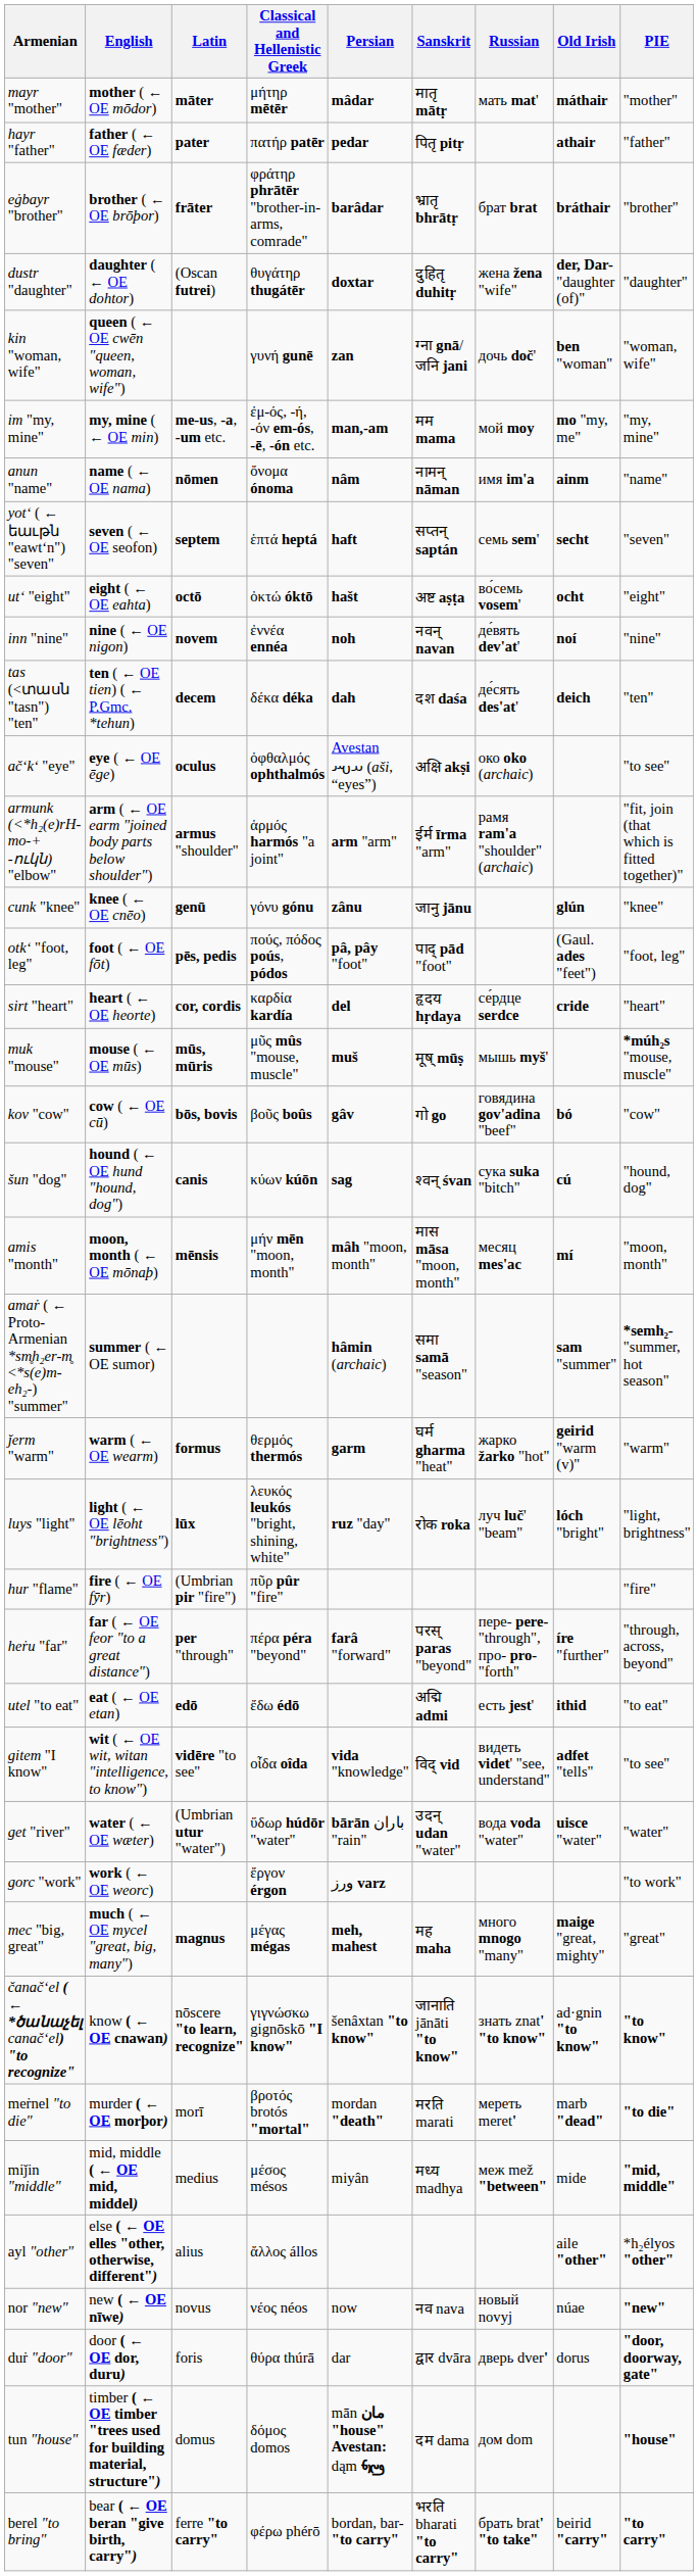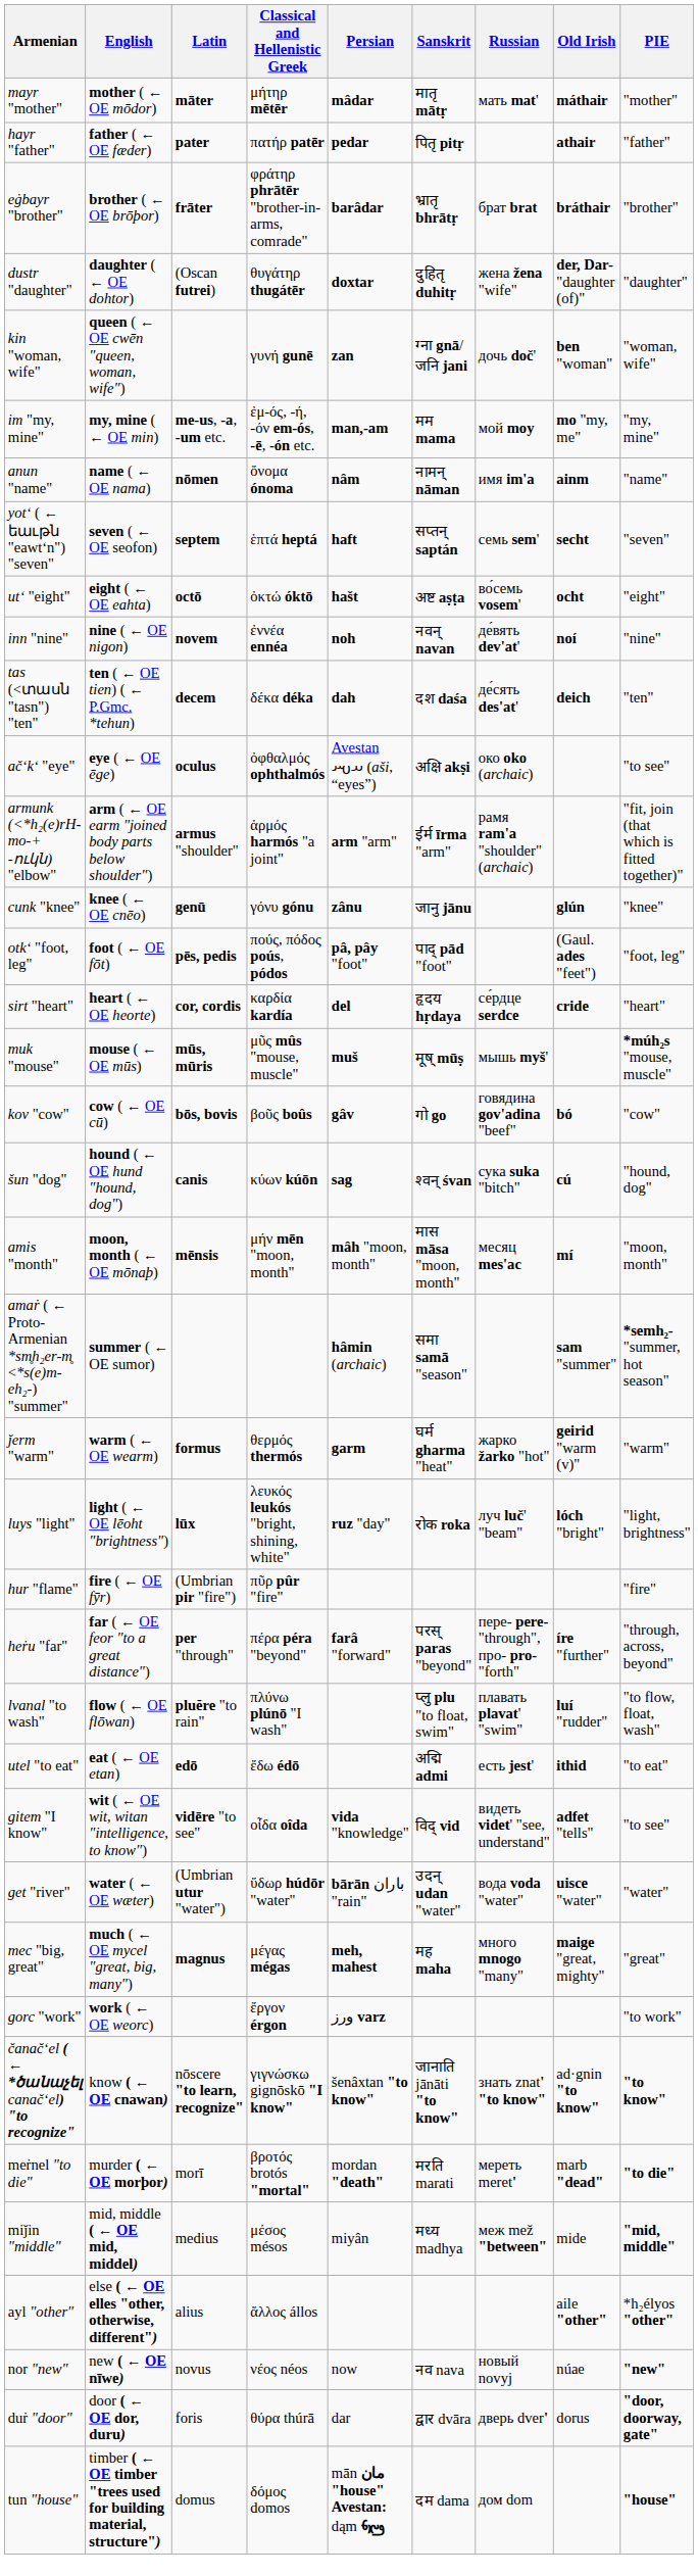 <table class="wikitable">
 <tr>
 <th>Armenian</th>
 <th><a href='#'>English</a></th>
 <th><a href='#'>Latin</a></th>
 <th><a href='#'>Classical and Hellenistic Greek</a></th>
 <th><a href='#'>Persian</a></th>
 <th><a href='#'>Sanskrit</a></th>
 <th><a href='#'>Russian</a></th>
 <th><a href='#'>Old Irish</a></th>
 <th><a href='#'>PIE</a></th>
 </tr>
 <tr>
 <td> <em>mayr</em> "mother"</td>
 <td><strong>mother</strong> ( ← <a href='#'>OE</a> <em>mōdor</em>)</td>
 <td><strong>māter</strong></td>
 <td>μήτηρ <strong>mētēr</strong></td>
 <td> <strong>mâdar</strong></td>
 <td>मातृ <strong>mātṛ</strong></td>
 <td>мать <strong>mat</strong>'</td>
 <td><strong>máthair</strong></td>
 <td><strong></strong> "mother"</td>
 </tr>
 <tr>
 <td> <em>hayr</em> "father"</td>
 <td><strong>father</strong> ( ← <a href='#'>OE</a> <em>fæder</em>)</td>
 <td><strong>pater</strong></td>
 <td>πατήρ <strong>patēr</strong></td>
 <td> <strong>pedar</strong></td>
 <td>पितृ <strong>pitṛ</strong></td>
 <td></td>
 <td><strong>athair</strong></td>
 <td><strong></strong> "father"</td>
 </tr>
 <tr>
 <td> <em>eġbayr</em> "brother"</td>
 <td><strong>brother</strong> ( ← <a href='#'>OE</a> <em>brōþor</em>)</td>
 <td><strong>frāter</strong></td>
 <td>φράτηρ <strong>phrātēr</strong> "brother-in-arms, comrade"</td>
 <td> <strong>barâdar</strong></td>
 <td>भ्रातृ <strong>bhrātṛ</strong></td>
 <td>брат <strong>brat</strong></td>
 <td><strong>bráthair</strong></td>
 <td><strong></strong> "brother"</td>
 </tr>
 <tr>
 <td> <em>dustr</em> "daughter"</td>
 <td><strong>daughter</strong> ( ← <a href='#'>OE</a> <em>dohtor</em>)</td>
 <td>(Oscan <strong>futrei</strong>)</td>
 <td>θυγάτηρ <strong>thugátēr</strong></td>
 <td> <strong>doxtar</strong></td>
 <td>दुहितृ <strong>duhitṛ</strong></td>
 <td>жена <strong>žena</strong> "wife"</td>
 <td><strong>der, Dar-</strong> "daughter (of)"</td>
 <td><strong></strong> "daughter"</td>
 </tr>
 <tr>
 <td> <em>kin</em> "woman, wife"</td>
 <td><strong>queen</strong> ( ← <a href='#'>OE</a> <em>cwēn "queen, woman, wife"</em>)</td>
 <td></td>
 <td>γυνή <strong>gunē</strong></td>
 <td> <strong>zan</strong></td>
 <td>ग्ना <strong>gnā</strong>/ जनि <strong>jani</strong></td>
 <td>дочь <strong>doč</strong>'</td>
 <td><strong>ben</strong> "woman"</td>
 <td><strong></strong> "woman, wife"</td>
 </tr>
 <tr>
 <td> <em>im</em> "my, mine"</td>
 <td><strong>my, mine</strong> ( ← <a href='#'>OE</a> <em>min</em>)</td>
 <td><strong>me-us</strong>, <strong>-a</strong>, <strong>-um</strong> etc.</td>
 <td>ἐμ-ός, -ή, -όν <strong>em-ós</strong>, <strong>-ē</strong>, <strong>-ón</strong> etc.</td>
 <td> <strong>man,-am</strong></td>
 <td>मम <strong>mama</strong></td>
 <td>мой <strong>moy</strong></td>
 <td><strong>mo</strong> "my, me"</td>
 <td><strong></strong> "my, mine"</td>
 </tr>
 <tr>
 <td> <em>anun</em> "name"</td>
 <td><strong>name</strong> ( ← <a href='#'>OE</a> <em>nama</em>)</td>
 <td><strong>nōmen</strong></td>
 <td>ὄνομα <strong>ónoma</strong></td>
 <td> <strong>nâm</strong></td>
 <td>नामन् <strong>nāman</strong></td>
 <td>имя <strong>im'a</strong></td>
 <td><strong>ainm</strong></td>
 <td><strong></strong> "name"</td>
 </tr>
 <tr>
 <td> <em>yotʻ</em> ( ← եաւթն "eawtʻn") "seven"</td>
 <td><strong>seven</strong> ( ← <a href='#'>OE</a> seofon)</td>
 <td><strong>septem</strong></td>
 <td>ἑπτά <strong>heptá</strong></td>
 <td> <strong>haft</strong></td>
 <td>सप्तन् <strong>saptán</strong></td>
 <td>семь <strong>sem</strong>'</td>
 <td><strong>secht</strong></td>
 <td><strong></strong> "seven"</td>
 </tr>
 <tr>
 <td> <em>utʻ</em> "eight"</td>
 <td><strong>eight</strong> ( ← <a href='#'>OE</a> <em>eahta</em>)</td>
 <td><strong>octō</strong></td>
 <td>ὀκτώ <strong>óktō</strong></td>
 <td> <strong>hašt</strong></td>
 <td>अष्ट <strong>aṣṭa</strong></td>
 <td>во́семь <strong>vosem</strong>'</td>
 <td><strong>ocht</strong></td>
 <td><strong></strong> "eight"</td>
 </tr>
 <tr>
 <td> <em>inn</em> "nine"</td>
 <td><strong>nine</strong> ( ← <a href='#'>OE</a> <em>nigon</em>)</td>
 <td><strong>novem</strong></td>
 <td>ἐννέα <strong>ennéa</strong></td>
 <td> <strong>noh</strong></td>
 <td>नवन् <strong>navan</strong></td>
 <td>де́вять <strong>dev'at</strong>'</td>
 <td><strong>noí</strong></td>
 <td><strong></strong> "nine"</td>
 </tr>
 <tr>
 <td> <em>tas</em> (<տասն "tasn") "ten"</td>
 <td><strong>ten</strong> ( ← <a href='#'>OE</a> <em>tien</em>) ( ← <a href='#'>P.Gmc.</a> <em>*tehun</em>)</td>
 <td><strong>decem</strong></td>
 <td>δέκα <strong>déka</strong></td>
 <td> <strong>dah</strong></td>
 <td>दश <strong>daśa</strong></td>
 <td>де́сять <strong>des'at</strong>'</td>
 <td><strong>deich</strong></td>
 <td><strong></strong> "ten"</td>
 </tr>
 <tr>
 <td> <em>ačʻkʻ</em> "eye"</td>
 <td><strong>eye</strong> ( ← <a href='#'>OE</a> <em>ēge</em>)</td>
 <td><strong>oculus</strong></td>
 <td>ὀφθαλμός <strong>ophthalmós</strong></td>
 <td><a href='#'>Avestan</a> 𐬀𐬱𐬌 (<em>aši</em>, “eyes”)</td>
 <td>अक्षि <strong>akṣi</strong></td>
 <td>око <strong>oko</strong> (<em>archaic</em>)</td>
 <td></td>
 <td><strong></strong> "to see"</td>
 </tr>
 <tr>
 <td> <em>armunk</em> <em>(<*h₂(e)rH-mo-+ -ուկն)</em> "elbow"<br></td>
 <td><strong>arm</strong> ( ← <a href='#'>OE</a> <em>earm "joined body parts below shoulder"</em>)</td>
 <td><strong>armus</strong> "shoulder"</td>
 <td>ἁρμός <strong>harmós</strong> "a joint"</td>
 <td> <strong>arm</strong> "arm"</td>
 <td>ईर्म <strong>īrma</strong> "arm"</td>
 <td>рамя <strong>ram'a</strong> "shoulder" (<em>archaic</em>)</td>
 <td></td>
 <td><strong></strong> "fit, join (that which is fitted together)"</td>
 </tr>
 <tr>
 <td> <em>cunk</em> "knee"</td>
 <td><strong>knee</strong> ( ← <a href='#'>OE</a> <em>cnēo</em>)</td>
 <td><strong>genū</strong></td>
 <td>γόνυ <strong>gónu</strong></td>
 <td> <strong>zânu</strong></td>
 <td>जानु <strong>jānu</strong></td>
 <td></td>
 <td><strong>glún</strong></td>
 <td><strong></strong> "knee"</td>
 </tr>
 <tr>
 <td> <em>otkʻ</em> "foot, leg"</td>
 <td><strong>foot</strong> ( ← <a href='#'>OE</a> <em>fōt</em>)</td>
 <td><strong>pēs, pedis</strong></td>
 <td>πούς, πόδος <strong>poús</strong>, <strong>pódos</strong></td>
 <td> <strong>pâ, pây</strong> "foot"</td>
 <td>पाद् <strong>pād</strong> "foot"</td>
 <td></td>
 <td>(Gaul. <strong>ades</strong> "feet")</td>
 <td><strong></strong> "foot, leg"</td>
 </tr>
 <tr>
 <td> <em>sirt</em> "heart"</td>
 <td><strong>heart</strong> ( ← <a href='#'>OE</a> <em>heorte</em>)</td>
 <td><strong>cor, cordis</strong></td>
 <td>καρδία <strong>kardía</strong></td>
 <td> <strong>del</strong></td>
 <td>हृदय <strong>hṛdaya</strong></td>
 <td>се́рдце <strong>serdce</strong></td>
 <td><strong>cride</strong></td>
 <td><strong></strong> "heart"</td>
 </tr>
 <tr>
 <td> <em>muk</em> "mouse"</td>
 <td><strong>mouse</strong> ( ← <a href='#'>OE</a> <em>mūs</em>)</td>
 <td><strong>mūs, mūris</strong></td>
 <td>μῦς <strong>mûs</strong> "mouse, muscle"</td>
 <td> <strong>muš</strong></td>
 <td>मूष् <strong>mūṣ</strong></td>
 <td>мышь <strong>myš</strong>'</td>
 <td></td>
 <td><strong>*múh₂s</strong> "mouse, muscle"</td>
 </tr>
 <tr>
 <td> <em>kov</em> "cow"</td>
 <td><strong>cow</strong> ( ← <a href='#'>OE</a> <em>cū</em>)</td>
 <td><strong>bōs, bovis</strong></td>
 <td>βοῦς <strong>boûs</strong></td>
 <td> <strong>gâv</strong></td>
 <td>गो <strong>go</strong></td>
 <td>говядина <strong>gov'adina</strong> "beef"</td>
 <td><strong>bó</strong></td>
 <td><strong></strong> "cow"</td>
 </tr>
 <tr>
 <td> <em>šun</em> "dog"</td>
 <td><strong>hound</strong> ( ← <a href='#'>OE</a> <em>hund "hound, dog"</em>)</td>
 <td><strong>canis</strong></td>
 <td>κύων <strong>kúōn</strong></td>
 <td> <strong>sag</strong></td>
 <td>श्वन् <strong>śvan</strong></td>
 <td>сука <strong>suka</strong> "bitch"</td>
 <td><strong>cú</strong></td>
 <td><strong></strong> "hound, dog"</td>
 </tr>
 <tr>
 <td> <em>amis</em> "month"</td>
 <td><strong>moon, month</strong> ( ← <a href='#'>OE</a> <em>mōnaþ</em>)</td>
 <td><strong>mēnsis</strong></td>
 <td>μήν <strong>mēn</strong> "moon, month"</td>
 <td> <strong>mâh</strong> "moon, month"</td>
 <td>मास <strong>māsa</strong> "moon, month"</td>
 <td>месяц <strong>mes'ac</strong></td>
 <td><strong>mí</strong></td>
 <td><strong></strong> "moon, month"</td>
 </tr>
 <tr>
 <td> <em>amaṙ</em> ( ← Proto-Armenian <em>*sm̥h₂er-m̥</em> <<em>*s(e)m-eh₂-</em>) "summer"</td>
 <td><strong>summer</strong> ( ← OE sumor)</td>
 <td></td>
 <td></td>
 <td> <strong>hâmin</strong> (<em>archaic</em>)</td>
 <td>समा <strong>samā</strong> "season"</td>
 <td></td>
 <td><strong>sam</strong> "summer"</td>
 <td><strong>*semh₂-</strong> "summer, hot season"</td>
 </tr>
 <tr>
 <td> <em>ǰerm</em> "warm"</td>
 <td><strong>warm</strong> ( ← <a href='#'>OE</a> <em>wearm</em>)</td>
 <td><strong>formus</strong></td>
 <td>θερμός <strong>thermós</strong></td>
 <td> <strong>garm</strong></td>
 <td>घर्म <strong>gharma</strong> "heat"</td>
 <td>жарко <strong>žarko</strong> "hot"</td>
 <td><strong>geirid</strong> "warm (v)"</td>
 <td><strong></strong> "warm"</td>
 </tr>
 <tr>
 <td> <em>luys</em> "light"</td>
 <td><strong>light</strong> ( ← <a href='#'>OE</a> <em>lēoht "brightness"</em>)</td>
 <td><strong>lūx</strong></td>
 <td>λευκός <strong>leukós</strong> "bright, shining, white"</td>
 <td> <strong>ruz</strong> "day"</td>
 <td>रोक <strong>roka</strong></td>
 <td>луч <strong>luč</strong>' "beam"</td>
 <td><strong>lóch</strong> "bright"</td>
 <td><strong></strong> "light, brightness"</td>
 </tr>
 <tr>
 <td> <em>hur</em> "flame"</td>
 <td><strong>fire</strong> ( ← <a href='#'>OE</a> <em>fȳr</em>)</td>
 <td>(Umbrian <strong>pir</strong> "fire")</td>
 <td>πῦρ <strong>pûr</strong> "fire"</td>
 <td></td>
 <td></td>
 <td></td>
 <td></td>
 <td><strong></strong> "fire"</td>
 </tr>
 <tr>
 <td> <em>heṙu</em> "far"</td>
 <td><strong>far</strong> ( ← <a href='#'>OE</a> <em>feor "to a great distance"</em>)</td>
 <td><strong>per</strong> "through"</td>
 <td>πέρα <strong>péra</strong> "beyond"</td>
 <td> <strong>farâ</strong> "forward"</td>
 <td>परस् <strong>paras</strong> "beyond"</td>
 <td>пере- <strong>pere-</strong> "through", про- <strong>pro-</strong> "forth"</td>
 <td><strong>íre</strong> "further"</td>
 <td><strong></strong> "through, across, beyond"</td>
 </tr>
 <tr>
+<td> <em>lvanal</em> "to wash"</td>
+<td><strong>flow</strong> ( ← <a href='#'>OE</a> <em>flōwan</em>)</td>
+<td><strong>pluĕre</strong> "to rain"</td>
+<td>πλύνω <strong>plúnō</strong> "I wash"</td>
+<td></td>
+<td>प्लु <strong>plu</strong> "to float, swim"</td>
+<td>плавать <strong>plavat</strong>' "swim"</td>
+<td><strong>luí</strong> "rudder"</td>
+<td><strong></strong> "to flow, float, wash"</td>
+</tr>
+<tr>
 <td> <em>utel</em> "to eat"</td>
 <td><strong>eat</strong> ( ← <a href='#'>OE</a> <em>etan</em>)</td>
 <td><strong>edō</strong></td>
 <td>ἔδω <strong>édō</strong></td>
 <td></td>
 <td>अद्मि <strong>admi</strong></td>
 <td>есть <strong>jest</strong>'</td>
 <td><strong>ithid</strong></td>
 <td><strong></strong> "to eat"</td>
 </tr>
 <tr>
 <td> <em>gitem</em> "I know"</td>
 <td><strong>wit</strong> ( ← <a href='#'>OE</a> <em>wit, witan "intelligence, to know"</em>)</td>
 <td><strong>vidēre</strong> "to see"</td>
 <td>οἶδα <strong>oîda</strong></td>
 <td> <strong>vida</strong> "knowledge"</td>
 <td>विद् <strong>vid</strong></td>
 <td>видеть <strong>videt</strong>' "see, understand"</td>
 <td><strong>adfet</strong> "tells"</td>
 <td><strong></strong> "to see"</td>
 </tr>
 <tr>
 <td> <em>get</em> "river"</td>
 <td><strong>water</strong> ( ← <a href='#'>OE</a> <em>wæter</em>)</td>
 <td>(Umbrian <strong>utur</strong> "water")</td>
 <td>ὕδωρ <strong>húdōr</strong> "water"</td>
 <td><strong>bārān</strong> باران<br>"rain"</td>
 <td>उदन् <strong>udan</strong> "water"</td>
 <td>вода <strong>voda</strong> "water"</td>
 <td><strong>uisce</strong> "water"</td>
 <td><strong></strong> "water"</td>
 </tr>
 <tr>
+<td> <em>mec</em> "big, great"</td>
+<td><strong>much</strong> ( ← <a href='#'>OE</a> <em>mycel "great, big, many"</em>)</td>
+<td><strong>magnus</strong></td>
+<td>μέγας <strong>mégas</strong></td>
+<td> <strong>meh, mahest</strong></td>
+<td>मह <strong>maha</strong></td>
+<td>много <strong>mnogo</strong> "many"</td>
+<td><strong>maige</strong> "great, mighty"</td>
+<td><strong></strong> "great"</td>
+</tr>
+<tr>
 <td> <em>gorc</em> "work"</td>
 <td><strong>work</strong> ( ← <a href='#'>OE</a> <em>weorc</em>)</td>
 <td></td>
 <td>ἔργον <strong>érgon</strong></td>
 <td>ورز <strong>varz</strong></td>
 <td></td>
 <td></td>
 <td></td>
 <td><strong></strong> "to work"</td>
-</tr>
-<tr>
-<td> <em>mec</em> "big, great"</td>
-<td><strong>much</strong> ( ← <a href='#'>OE</a> <em>mycel "great, big, many"</em>)</td>
-<td><strong>magnus</strong></td>
-<td>μέγας <strong>mégas</strong></td>
-<td> <strong>meh, mahest</strong></td>
-<td>मह <strong>maha</strong></td>
-<td>много <strong>mnogo</strong> "many"</td>
-<td><strong>maige</strong> "great, mighty"</td>
-<td><strong></strong> "great"</td>
 </tr>
 <tr>
 <td> <em>čanačʻel<strong> ( ← *ծանաչել </strong>canačʻel<strong>) "to recognize"</td>
 <td></strong>know<strong> ( ← <a href='#'>OE</a> </em>cnawan<em>)</td>
 <td></strong>nōscere<strong> "to learn, recognize"</td>
 <td>γιγνώσκω </strong>gignōskō<strong> "I know"</td>
 <td> </strong>šenâxtan<strong> "to know"</td>
 <td>जानाति </strong>jānāti<strong> "to know"</td>
 <td>знать </strong>znat<strong>' "to know"</td>
 <td></strong>ad·gnin<strong> "to know"</td>
 <td></strong><strong> "to know"</td>
 </tr>
 <tr>
 <td> </em>meṙnel<em> "to die"</td>
 <td></strong>murder<strong> ( ← <a href='#'>OE</a> </em>morþor<em>)</td>
 <td></strong>morī<strong></td>
 <td>βροτός </strong>brotós<strong> "mortal"</td>
 <td> </strong>mordan<strong> "death"</td>
 <td>मरति </strong>marati<strong></td>
 <td>мереть </strong>meret<strong>'</td>
 <td></strong>marb<strong> "dead"</td>
 <td></strong><strong> "to die"</td>
 </tr>
 <tr>
 <td> </em>miǰin<em> "middle"</td>
 <td></strong>mid, middle<strong> ( ← <a href='#'>OE</a> </em>mid, middel<em>)</td>
 <td></strong>medius<strong></td>
 <td>μέσος </strong>mésos<strong></td>
 <td> </strong>miyân<strong></td>
 <td>मध्य </strong>madhya<strong></td>
 <td>меж </strong>mež<strong> "between"</td>
 <td></strong>mide<strong></td>
 <td></strong><strong> "mid, middle"</td>
 </tr>
 <tr>
 <td> </em>ayl<em> "other"</td>
 <td></strong>else<strong> ( ← <a href='#'>OE</a> </em>elles "other, otherwise, different"<em>)</td>
 <td></strong>alius<strong></td>
 <td>ἄλλος </strong>állos<strong></td>
 <td></td>
 <td></td>
 <td></td>
 <td></strong>aile<strong> "other"</td>
 <td></strong>*h₂élyos<strong> "other"</td>
 </tr>
 <tr>
 <td> </em>nor<em> "new"</td>
 <td></strong>new<strong> ( ← <a href='#'>OE</a> </em>nīwe<em>)</td>
 <td></strong>novus<strong></td>
 <td>νέος </strong>néos<strong></td>
 <td> </strong>now<strong></td>
 <td>नव </strong>nava<strong></td>
 <td>новый </strong>novyj<strong></td>
 <td></strong>núae<strong></td>
 <td></strong><strong> "new"</td>
 </tr>
 <tr>
 <td> </em>duṙ<em> "door"</td>
 <td></strong>door<strong> ( ← <a href='#'>OE</a> </em>dor, duru<em>)</td>
 <td></strong>foris<strong></td>
 <td>θύρα </strong>thúrā<strong></td>
 <td> </strong>dar<strong></td>
 <td>द्वार </strong>dvāra<strong></td>
 <td>дверь </strong>dver<strong>'</td>
 <td></strong>dorus<strong></td>
 <td></strong><strong> "door, doorway, gate"</td>
 </tr>
 <tr>
 <td> </em>tun<em> "house"</td>
 <td></strong>timber<strong> ( ← <a href='#'>OE</a> </em>timber "trees used for building material, structure"<em>)</td>
 <td></strong>domus<strong></td>
 <td>δόμος </strong>domos<strong></td>
 <td></strong>mān<strong> مان<br>"house" Avestan: </strong>dąm<strong> 𐬛𐬄𐬨</td>
 <td>दम </strong>dama<strong></td>
 <td>дом </strong>dom<strong></td>
 <td></td>
 <td></strong><strong> "house"</td>
 </tr>
-<tr>
-<td> </em>berel<em> "to bring"</td>
-<td></strong>bear<strong> ( ← <a href='#'>OE</a> </em>beran "give birth, carry"<em>)</td>
-<td></strong>ferre<strong> "to carry"</td>
-<td>φέρω </strong>phérō<strong></td>
-<td> </strong>bordan, bar-<strong> "to carry"</td>
-<td>भरति </strong>bharati<strong> "to carry"</td>
-<td>брать </strong>brat<strong>' "to take"</td>
-<td></strong>beirid<strong> "carry"</td>
-<td></strong><strong> "to carry"</td>
-</tr>
 </table>
